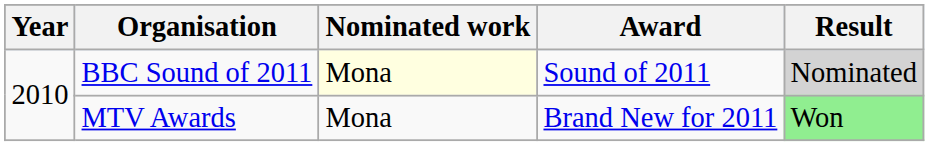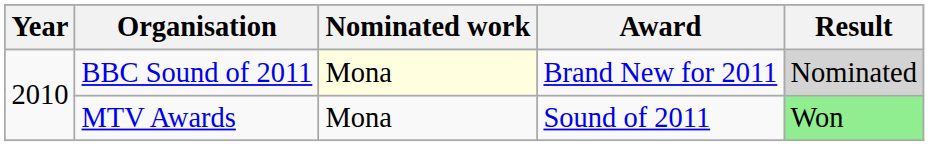 <table class="wikitable">
 <tr style="background:#B0C4DE;">
 <th>Year</th>
 <th>Organisation</th>
 <th>Nominated work</th>
 <th>Award</th>
 <th>Result</th>
 </tr>
 <tr>
 <td rowspan="2">2010</td>
 <td><a href='#'>BBC Sound of 2011</a></td>
 <td style="background: lightyellow;">Mona</td>
-<td><a href='#'>Sound of 2011</a></td>
+<td><a href='#'>Brand New for 2011</a></td>
 <td style="background:lightgrey">Nominated</td>
 </tr>
 <tr>
 <td><a href='#'>MTV Awards</a></td>
 <td>Mona</td>
-<td><a href='#'>Brand New for 2011</a></td>
+<td><a href='#'>Sound of 2011</a></td>
 <td style="background:lightgreen">Won</td>
 </tr>
 </table>
